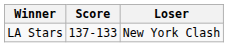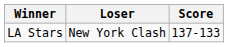 <table class="wikitable">
 <tr>
 <th>Winner</th>
+<th>Loser</th>
 <th>Score</th>
-<th>Loser</th>
 </tr>
 <tr>
 <td>LA Stars</td>
+<td>New York Clash</td>
 <td>137-133</td>
-<td>New York Clash</td>
 </tr>
 </table>
